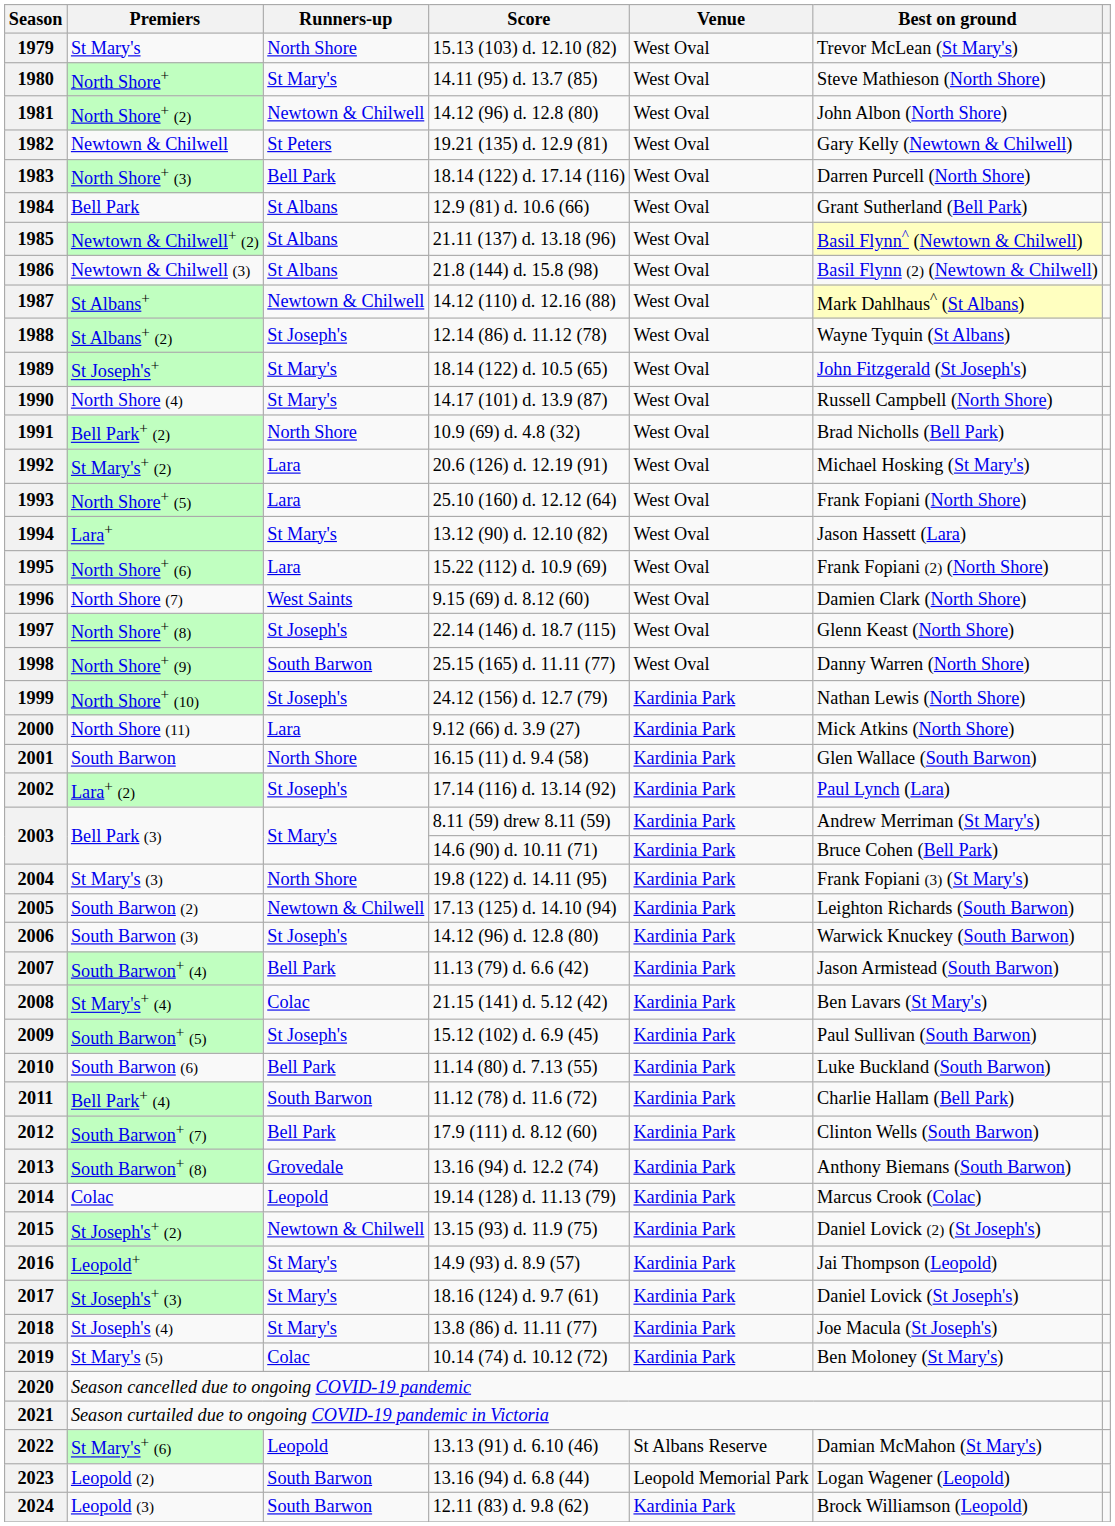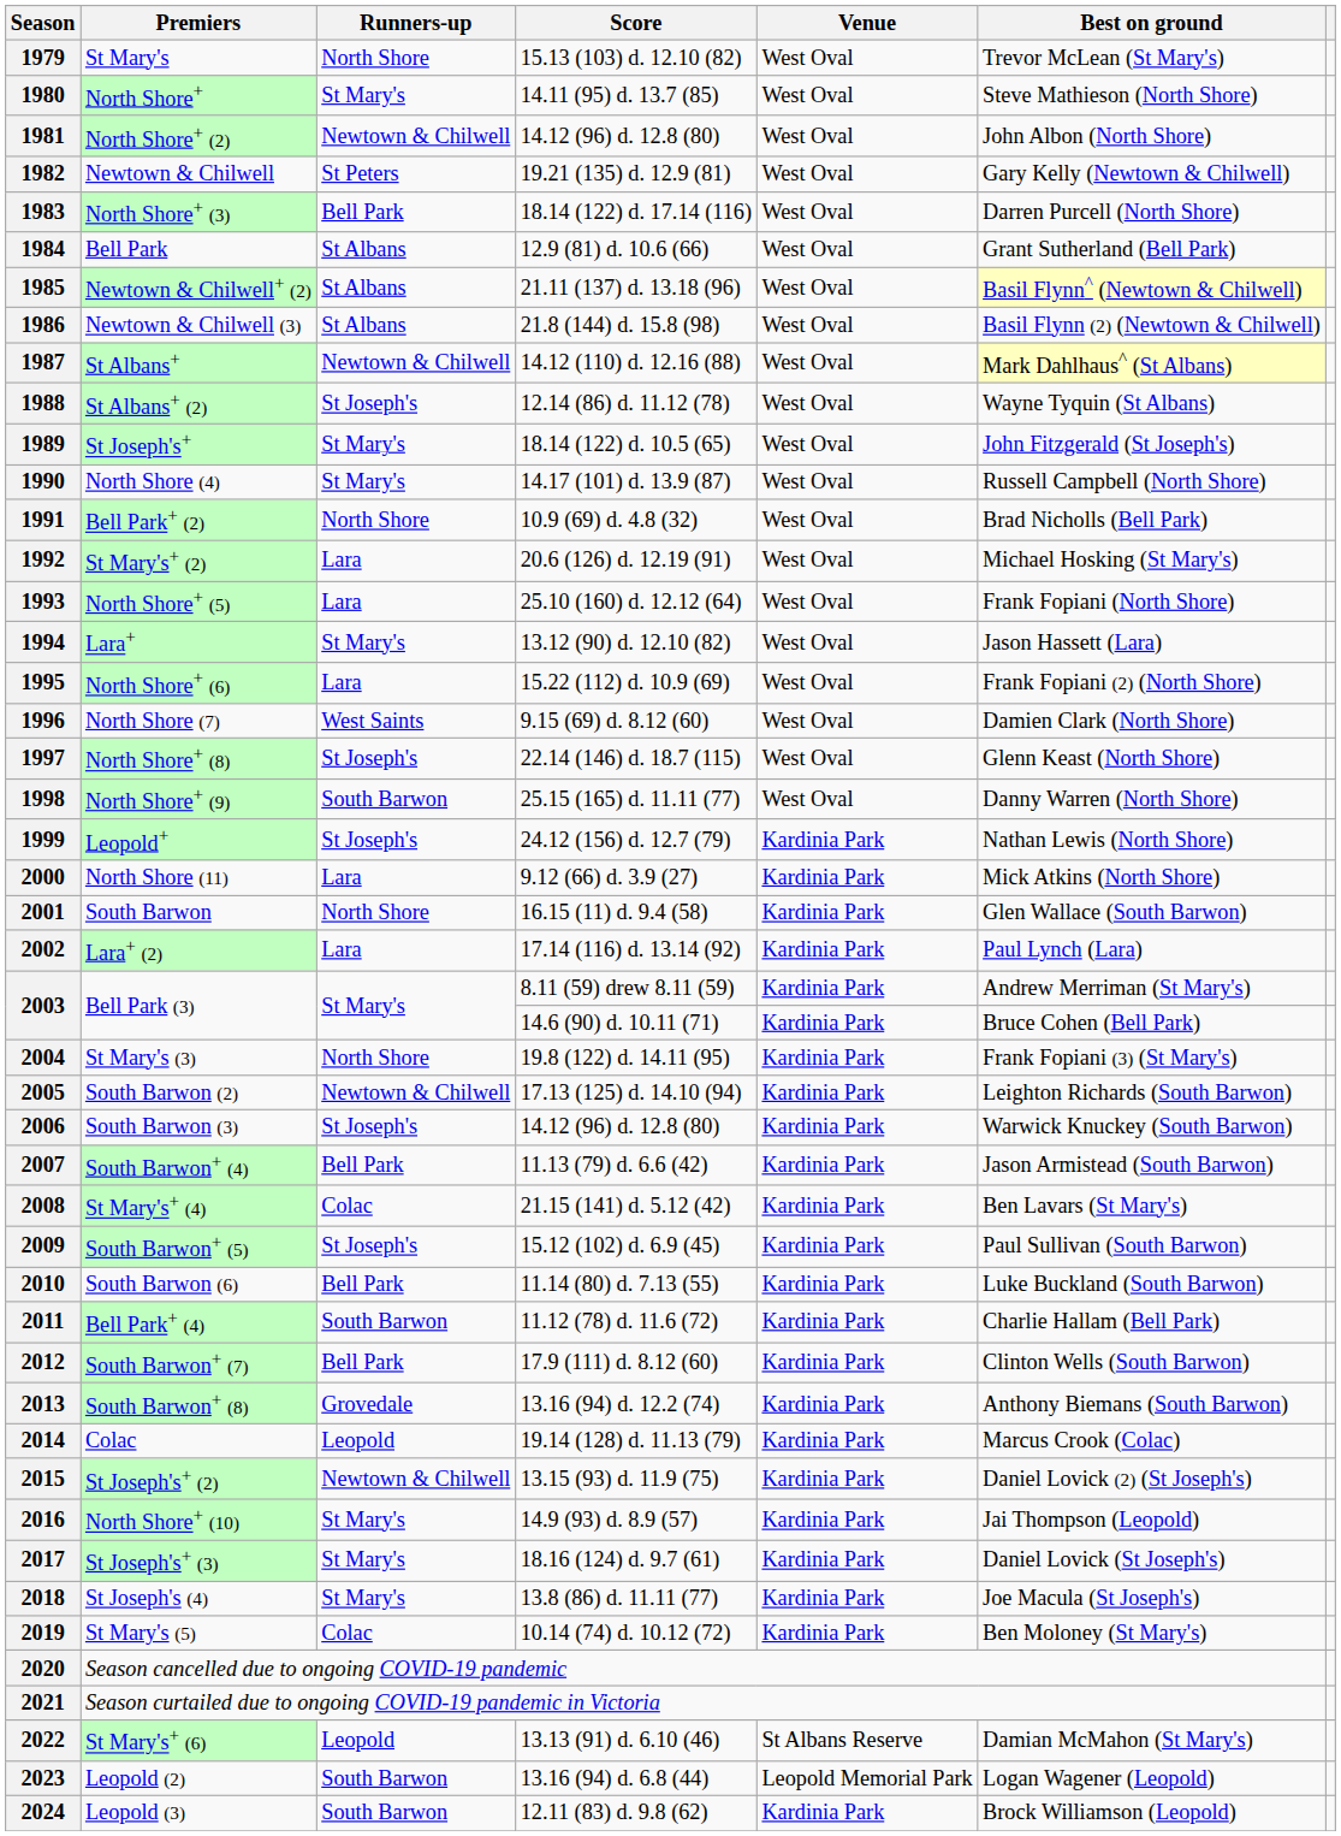 <table class="wikitable sortable">
 <tr>
 <th>Season</th>
 <th>Premiers</th>
 <th>Runners-up</th>
 <th>Score</th>
 <th>Venue</th>
 <th>Best on ground</th>
 <th></th>
 </tr>
 <tr>
 <th>1979</th>
 <td><a href='#'>St Mary's</a></td>
 <td><a href='#'>North Shore</a></td>
 <td>15.13 (103) d. 12.10 (82)</td>
 <td>West Oval</td>
 <td>Trevor McLean (<a href='#'>St Mary's</a>)</td>
 <td></td>
 </tr>
 <tr>
 <th>1980</th>
 <td style="background:#C0FFC0"><a href='#'>North Shore</a><sup>+</sup></td>
 <td><a href='#'>St Mary's</a></td>
 <td>14.11 (95) d. 13.7 (85)</td>
 <td>West Oval</td>
 <td>Steve Mathieson (<a href='#'>North Shore</a>)</td>
 <td></td>
 </tr>
 <tr>
 <th>1981</th>
 <td style="background:#C0FFC0"><a href='#'>North Shore</a><sup>+</sup> <small>(2)</small></td>
 <td><a href='#'>Newtown & Chilwell</a></td>
 <td>14.12 (96) d. 12.8 (80)</td>
 <td>West Oval</td>
 <td>John Albon (<a href='#'>North Shore</a>)</td>
 <td></td>
 </tr>
 <tr>
 <th>1982</th>
 <td><a href='#'>Newtown & Chilwell</a></td>
 <td><a href='#'>St Peters</a></td>
 <td>19.21 (135) d. 12.9 (81)</td>
 <td>West Oval</td>
 <td>Gary Kelly (<a href='#'>Newtown & Chilwell</a>)</td>
 <td></td>
 </tr>
 <tr>
 <th>1983</th>
 <td style="background:#C0FFC0"><a href='#'>North Shore</a><sup>+</sup> <small>(3)</small></td>
 <td><a href='#'>Bell Park</a></td>
 <td>18.14 (122) d. 17.14 (116)</td>
 <td>West Oval</td>
 <td>Darren Purcell (<a href='#'>North Shore</a>)</td>
 <td></td>
 </tr>
 <tr>
 <th>1984</th>
 <td><a href='#'>Bell Park</a></td>
 <td><a href='#'>St Albans</a></td>
 <td>12.9 (81) d. 10.6 (66)</td>
 <td>West Oval</td>
 <td>Grant Sutherland (<a href='#'>Bell Park</a>)</td>
 <td></td>
 </tr>
 <tr>
 <th>1985</th>
 <td style="background:#C0FFC0"><a href='#'>Newtown & Chilwell</a><sup>+</sup> <small>(2)</small></td>
 <td><a href='#'>St Albans</a></td>
 <td>21.11 (137) d. 13.18 (96)</td>
 <td>West Oval</td>
 <td style="background:#FFFFC0"><a href='#'>Basil Flynn<sup>^</sup></a> (<a href='#'>Newtown & Chilwell</a>)</td>
 <td></td>
 </tr>
 <tr>
 <th>1986</th>
 <td><a href='#'>Newtown & Chilwell</a> <small>(3)</small></td>
 <td><a href='#'>St Albans</a></td>
 <td>21.8 (144) d. 15.8 (98)</td>
 <td>West Oval</td>
 <td><a href='#'>Basil Flynn</a> <small>(2)</small> (<a href='#'>Newtown & Chilwell</a>)</td>
 <td></td>
 </tr>
 <tr>
 <th>1987</th>
 <td style="background:#C0FFC0"><a href='#'>St Albans</a><sup>+</sup></td>
 <td><a href='#'>Newtown & Chilwell</a></td>
 <td>14.12 (110) d. 12.16 (88)</td>
 <td>West Oval</td>
 <td style="background:#FFFFC0">Mark Dahlhaus<sup>^</sup> (<a href='#'>St Albans</a>)</td>
 <td></td>
 </tr>
 <tr>
 <th>1988</th>
 <td style="background:#C0FFC0"><a href='#'>St Albans</a><sup>+</sup> <small>(2)</small></td>
 <td><a href='#'>St Joseph's</a></td>
 <td>12.14 (86) d. 11.12 (78)</td>
 <td>West Oval</td>
 <td>Wayne Tyquin (<a href='#'>St Albans</a>)</td>
 <td></td>
 </tr>
 <tr>
 <th>1989</th>
 <td style="background:#C0FFC0"><a href='#'>St Joseph's</a><sup>+</sup></td>
 <td><a href='#'>St Mary's</a></td>
 <td>18.14 (122) d. 10.5 (65)</td>
 <td>West Oval</td>
 <td><a href='#'>John Fitzgerald</a> (<a href='#'>St Joseph's</a>)</td>
 <td></td>
 </tr>
 <tr>
 <th>1990</th>
 <td><a href='#'>North Shore</a> <small>(4)</small></td>
 <td><a href='#'>St Mary's</a></td>
 <td>14.17 (101) d. 13.9 (87)</td>
 <td>West Oval</td>
 <td>Russell Campbell (<a href='#'>North Shore</a>)</td>
 <td></td>
 </tr>
 <tr>
 <th>1991</th>
 <td style="background:#C0FFC0"><a href='#'>Bell Park</a><sup>+</sup> <small>(2)</small></td>
 <td><a href='#'>North Shore</a></td>
 <td>10.9 (69) d. 4.8 (32)</td>
 <td>West Oval</td>
 <td>Brad Nicholls (<a href='#'>Bell Park</a>)</td>
 <td></td>
 </tr>
 <tr>
 <th>1992</th>
 <td style="background:#C0FFC0"><a href='#'>St Mary's</a><sup>+</sup> <small>(2)</small></td>
 <td><a href='#'>Lara</a></td>
 <td>20.6 (126) d. 12.19 (91)</td>
 <td>West Oval</td>
 <td>Michael Hosking (<a href='#'>St Mary's</a>)</td>
 <td></td>
 </tr>
 <tr>
 <th>1993</th>
 <td style="background:#C0FFC0"><a href='#'>North Shore</a><sup>+</sup> <small>(5)</small></td>
 <td><a href='#'>Lara</a></td>
 <td>25.10 (160) d. 12.12 (64)</td>
 <td>West Oval</td>
 <td>Frank Fopiani (<a href='#'>North Shore</a>)</td>
 <td></td>
 </tr>
 <tr>
 <th>1994</th>
 <td style="background:#C0FFC0"><a href='#'>Lara</a><sup>+</sup></td>
 <td><a href='#'>St Mary's</a></td>
 <td>13.12 (90) d. 12.10 (82)</td>
 <td>West Oval</td>
 <td>Jason Hassett (<a href='#'>Lara</a>)</td>
 <td></td>
 </tr>
 <tr>
 <th>1995</th>
 <td style="background:#C0FFC0"><a href='#'>North Shore</a><sup>+</sup> <small>(6)</small></td>
 <td><a href='#'>Lara</a></td>
 <td>15.22 (112) d. 10.9 (69)</td>
 <td>West Oval</td>
 <td>Frank Fopiani <small>(2)</small> (<a href='#'>North Shore</a>)</td>
 <td></td>
 </tr>
 <tr>
 <th>1996</th>
 <td><a href='#'>North Shore</a> <small>(7)</small></td>
 <td><a href='#'>West Saints</a></td>
 <td>9.15 (69) d. 8.12 (60)</td>
 <td>West Oval</td>
 <td>Damien Clark (<a href='#'>North Shore</a>)</td>
 <td></td>
 </tr>
 <tr>
 <th>1997</th>
 <td style="background:#C0FFC0"><a href='#'>North Shore</a><sup>+</sup> <small>(8)</small></td>
 <td><a href='#'>St Joseph's</a></td>
 <td>22.14 (146) d. 18.7 (115)</td>
 <td>West Oval</td>
 <td>Glenn Keast (<a href='#'>North Shore</a>)</td>
 <td></td>
 </tr>
 <tr>
 <th>1998</th>
 <td style="background:#C0FFC0"><a href='#'>North Shore</a><sup>+</sup> <small>(9)</small></td>
 <td><a href='#'>South Barwon</a></td>
 <td>25.15 (165) d. 11.11 (77)</td>
 <td>West Oval</td>
 <td>Danny Warren (<a href='#'>North Shore</a>)</td>
 <td></td>
 </tr>
 <tr>
 <th>1999</th>
-<td style="background:#C0FFC0"><a href='#'>North Shore</a><sup>+</sup> <small>(10)</small></td>
+<td style="background:#C0FFC0"><a href='#'>Leopold</a><sup>+</sup></td>
 <td><a href='#'>St Joseph's</a></td>
 <td>24.12 (156) d. 12.7 (79)</td>
 <td><a href='#'>Kardinia Park</a></td>
 <td>Nathan Lewis (<a href='#'>North Shore</a>)</td>
 <td></td>
 </tr>
 <tr>
 <th>2000</th>
 <td><a href='#'>North Shore</a> <small>(11)</small></td>
 <td><a href='#'>Lara</a></td>
 <td>9.12 (66) d. 3.9 (27)</td>
 <td><a href='#'>Kardinia Park</a></td>
 <td>Mick Atkins (<a href='#'>North Shore</a>)</td>
 <td></td>
 </tr>
 <tr>
 <th>2001</th>
 <td><a href='#'>South Barwon</a></td>
 <td><a href='#'>North Shore</a></td>
 <td>16.15 (11) d. 9.4 (58)</td>
 <td><a href='#'>Kardinia Park</a></td>
 <td>Glen Wallace (<a href='#'>South Barwon</a>)</td>
 <td></td>
 </tr>
 <tr>
 <th>2002</th>
 <td style="background:#C0FFC0"><a href='#'>Lara</a><sup>+</sup> <small>(2)</small></td>
-<td><a href='#'>St Joseph's</a></td>
+<td><a href='#'>Lara</a></td>
 <td>17.14 (116) d. 13.14 (92)</td>
 <td><a href='#'>Kardinia Park</a></td>
 <td><a href='#'>Paul Lynch</a> (<a href='#'>Lara</a>)</td>
 <td></td>
 </tr>
 <tr>
 <th rowspan="2">2003</th>
 <td rowspan="2"><a href='#'>Bell Park</a> <small>(3)</small></td>
 <td rowspan="2"><a href='#'>St Mary's</a></td>
 <td>8.11 (59) drew 8.11 (59)</td>
 <td><a href='#'>Kardinia Park</a></td>
 <td>Andrew Merriman (<a href='#'>St Mary's</a>)</td>
 <td></td>
 </tr>
 <tr>
 <td> 14.6 (90) d. 10.11 (71)</td>
 <td><a href='#'>Kardinia Park</a></td>
 <td>Bruce Cohen (<a href='#'>Bell Park</a>)</td>
 <td></td>
 </tr>
 <tr>
 <th>2004</th>
 <td><a href='#'>St Mary's</a> <small>(3)</small></td>
 <td><a href='#'>North Shore</a></td>
 <td>19.8 (122) d. 14.11 (95)</td>
 <td><a href='#'>Kardinia Park</a></td>
 <td>Frank Fopiani <small>(3)</small> (<a href='#'>St Mary's</a>)</td>
 <td></td>
 </tr>
 <tr>
 <th>2005</th>
 <td><a href='#'>South Barwon</a> <small>(2)</small></td>
 <td><a href='#'>Newtown & Chilwell</a></td>
 <td>17.13 (125) d. 14.10 (94)</td>
 <td><a href='#'>Kardinia Park</a></td>
 <td>Leighton Richards (<a href='#'>South Barwon</a>)</td>
 <td></td>
 </tr>
 <tr>
 <th>2006</th>
 <td><a href='#'>South Barwon</a> <small>(3)</small></td>
 <td><a href='#'>St Joseph's</a></td>
 <td>14.12 (96) d. 12.8 (80)</td>
 <td><a href='#'>Kardinia Park</a></td>
 <td>Warwick Knuckey (<a href='#'>South Barwon</a>)</td>
 <td></td>
 </tr>
 <tr>
 <th>2007</th>
 <td style="background:#C0FFC0"><a href='#'>South Barwon</a><sup>+</sup> <small>(4)</small></td>
 <td><a href='#'>Bell Park</a></td>
 <td>11.13 (79) d. 6.6 (42)</td>
 <td><a href='#'>Kardinia Park</a></td>
 <td>Jason Armistead (<a href='#'>South Barwon</a>)</td>
 <td></td>
 </tr>
 <tr>
 <th>2008</th>
 <td style="background:#C0FFC0"><a href='#'>St Mary's</a><sup>+</sup> <small>(4)</small></td>
 <td><a href='#'>Colac</a></td>
 <td>21.15 (141) d. 5.12 (42)</td>
 <td><a href='#'>Kardinia Park</a></td>
 <td>Ben Lavars (<a href='#'>St Mary's</a>)</td>
 <td></td>
 </tr>
 <tr>
 <th>2009</th>
 <td style="background:#C0FFC0"><a href='#'>South Barwon</a><sup>+</sup> <small>(5)</small></td>
 <td><a href='#'>St Joseph's</a></td>
 <td>15.12 (102) d. 6.9 (45)</td>
 <td><a href='#'>Kardinia Park</a></td>
 <td>Paul Sullivan (<a href='#'>South Barwon</a>)</td>
 <td></td>
 </tr>
 <tr>
 <th>2010</th>
 <td><a href='#'>South Barwon</a> <small>(6)</small></td>
 <td><a href='#'>Bell Park</a></td>
 <td>11.14 (80) d. 7.13 (55)</td>
 <td><a href='#'>Kardinia Park</a></td>
 <td>Luke Buckland (<a href='#'>South Barwon</a>)</td>
 <td></td>
 </tr>
 <tr>
 <th>2011</th>
 <td style="background:#C0FFC0"><a href='#'>Bell Park</a><sup>+</sup> <small>(4)</small></td>
 <td><a href='#'>South Barwon</a></td>
 <td>11.12 (78) d. 11.6 (72)</td>
 <td><a href='#'>Kardinia Park</a></td>
 <td>Charlie Hallam (<a href='#'>Bell Park</a>)</td>
 <td></td>
 </tr>
 <tr>
 <th>2012</th>
 <td style="background:#C0FFC0"><a href='#'>South Barwon</a><sup>+</sup> <small>(7)</small></td>
 <td><a href='#'>Bell Park</a></td>
 <td>17.9 (111) d. 8.12 (60)</td>
 <td><a href='#'>Kardinia Park</a></td>
 <td>Clinton Wells (<a href='#'>South Barwon</a>)</td>
 <td></td>
 </tr>
 <tr>
 <th>2013</th>
 <td style="background:#C0FFC0"><a href='#'>South Barwon</a><sup>+</sup> <small>(8)</small></td>
 <td><a href='#'>Grovedale</a></td>
 <td>13.16 (94) d. 12.2 (74)</td>
 <td><a href='#'>Kardinia Park</a></td>
 <td>Anthony Biemans (<a href='#'>South Barwon</a>)</td>
 <td></td>
 </tr>
 <tr>
 <th>2014</th>
 <td><a href='#'>Colac</a></td>
 <td><a href='#'>Leopold</a></td>
 <td>19.14 (128) d. 11.13 (79)</td>
 <td><a href='#'>Kardinia Park</a></td>
 <td>Marcus Crook (<a href='#'>Colac</a>)</td>
 <td></td>
 </tr>
 <tr>
 <th>2015</th>
 <td style="background:#C0FFC0"><a href='#'>St Joseph's</a><sup>+</sup> <small>(2)</small></td>
 <td><a href='#'>Newtown & Chilwell</a></td>
 <td>13.15 (93) d. 11.9 (75)</td>
 <td><a href='#'>Kardinia Park</a></td>
 <td>Daniel Lovick <small>(2)</small> (<a href='#'>St Joseph's</a>)</td>
 <td></td>
 </tr>
 <tr>
 <th>2016</th>
-<td style="background:#C0FFC0"><a href='#'>Leopold</a><sup>+</sup></td>
+<td style="background:#C0FFC0"><a href='#'>North Shore</a><sup>+</sup> <small>(10)</small></td>
 <td><a href='#'>St Mary's</a></td>
 <td>14.9 (93) d. 8.9 (57)</td>
 <td><a href='#'>Kardinia Park</a></td>
 <td>Jai Thompson (<a href='#'>Leopold</a>)</td>
 <td></td>
 </tr>
 <tr>
 <th>2017</th>
 <td style="background:#C0FFC0"><a href='#'>St Joseph's</a><sup>+</sup> <small>(3)</small></td>
 <td><a href='#'>St Mary's</a></td>
 <td>18.16 (124) d. 9.7 (61)</td>
 <td><a href='#'>Kardinia Park</a></td>
 <td>Daniel Lovick (<a href='#'>St Joseph's</a>)</td>
 <td></td>
 </tr>
 <tr>
 <th>2018</th>
 <td><a href='#'>St Joseph's</a> <small>(4)</small></td>
 <td><a href='#'>St Mary's</a></td>
 <td>13.8 (86) d. 11.11 (77)</td>
 <td><a href='#'>Kardinia Park</a></td>
 <td>Joe Macula (<a href='#'>St Joseph's</a>)</td>
 <td></td>
 </tr>
 <tr>
 <th>2019</th>
 <td><a href='#'>St Mary's</a> <small>(5)</small></td>
 <td><a href='#'>Colac</a></td>
 <td>10.14 (74) d. 10.12 (72)</td>
 <td><a href='#'>Kardinia Park</a></td>
 <td>Ben Moloney (<a href='#'>St Mary's</a>)</td>
 <td></td>
 </tr>
 <tr>
 <th>2020</th>
 <td colspan="5"><em>Season cancelled due to ongoing <a href='#'>COVID-19 pandemic</a></em></td>
 <td></td>
 </tr>
 <tr>
 <th>2021</th>
 <td colspan="5"><em>Season curtailed due to ongoing <a href='#'>COVID-19 pandemic in Victoria</a></em></td>
 <td></td>
 </tr>
 <tr>
 <th>2022</th>
 <td style="background:#C0FFC0"><a href='#'>St Mary's</a><sup>+</sup> <small>(6)</small></td>
 <td><a href='#'>Leopold</a></td>
 <td>13.13 (91) d. 6.10 (46)</td>
 <td>St Albans Reserve</td>
 <td>Damian McMahon (<a href='#'>St Mary's</a>)</td>
 <td></td>
 </tr>
 <tr>
 <th>2023</th>
 <td><a href='#'>Leopold</a> <small>(2)</small></td>
 <td><a href='#'>South Barwon</a></td>
 <td>13.16 (94) d. 6.8 (44)</td>
 <td>Leopold Memorial Park</td>
 <td>Logan Wagener (<a href='#'>Leopold</a>)</td>
 <td></td>
 </tr>
 <tr>
 <th>2024</th>
 <td><a href='#'>Leopold</a> <small>(3)</small></td>
 <td><a href='#'>South Barwon</a></td>
 <td>12.11 (83) d. 9.8 (62)</td>
 <td><a href='#'>Kardinia Park</a></td>
 <td>Brock Williamson (<a href='#'>Leopold</a>)</td>
 <td></td>
 </tr>
 </table>
